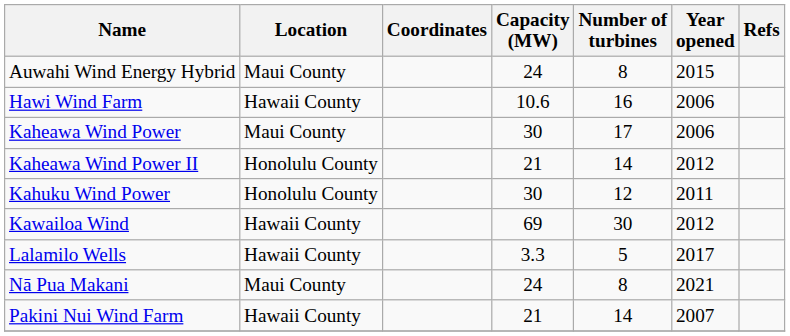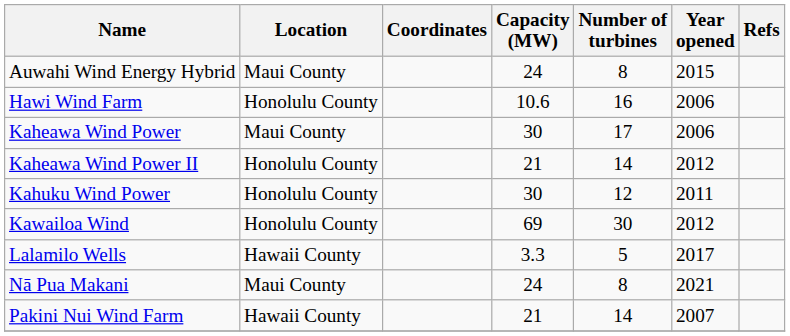 <table class="wikitable sortable">
 <tr>
 <th>Name</th>
 <th>Location</th>
 <th>Coordinates</th>
 <th data-sort-type="number">Capacity<br>(MW)</th>
 <th>Number of<br>turbines</th>
 <th>Year<br>opened</th>
 <th>Refs</th>
 </tr>
 <tr>
 <td>Auwahi Wind Energy Hybrid</td>
 <td>Maui County</td>
 <td></td>
 <td align="center">24</td>
 <td align="center">8</td>
 <td>2015</td>
 <td></td>
 </tr>
 <tr>
 <td><a href='#'>Hawi Wind Farm</a></td>
-<td>Hawaii County</td>
+<td>Honolulu County</td>
 <td></td>
 <td align="center">10.6</td>
 <td align="center">16</td>
 <td>2006</td>
 <td></td>
 </tr>
 <tr>
 <td><a href='#'>Kaheawa Wind Power</a></td>
 <td>Maui County</td>
 <td></td>
 <td align="center">30</td>
 <td align="center">17</td>
 <td>2006</td>
 <td></td>
 </tr>
 <tr>
 <td><a href='#'>Kaheawa Wind Power II</a></td>
 <td>Honolulu County</td>
 <td></td>
 <td align="center">21</td>
 <td align="center">14</td>
 <td>2012</td>
 <td></td>
 </tr>
 <tr>
 <td><a href='#'>Kahuku Wind Power</a></td>
 <td>Honolulu County</td>
 <td></td>
 <td align="center">30</td>
 <td align="center">12</td>
 <td>2011</td>
 <td></td>
 </tr>
 <tr>
 <td><a href='#'>Kawailoa Wind</a></td>
-<td>Hawaii County</td>
+<td>Honolulu County</td>
 <td></td>
 <td align="center">69</td>
 <td align="center">30</td>
 <td>2012</td>
 <td></td>
 </tr>
 <tr>
 <td><a href='#'>Lalamilo Wells</a></td>
 <td>Hawaii County</td>
 <td></td>
 <td align="center">3.3</td>
 <td align="center">5</td>
 <td>2017</td>
 <td></td>
 </tr>
 <tr>
 <td><a href='#'>Nā Pua Makani</a></td>
 <td>Maui County</td>
 <td><br></td>
 <td align="center">24</td>
 <td align="center">8</td>
 <td>2021</td>
 <td></td>
 </tr>
 <tr>
 <td><a href='#'>Pakini Nui Wind Farm</a></td>
 <td>Hawaii County</td>
 <td></td>
 <td align="center">21</td>
 <td align="center">14</td>
 <td>2007</td>
 <td></td>
 </tr>
 <tr>
 </tr>
 </table>
